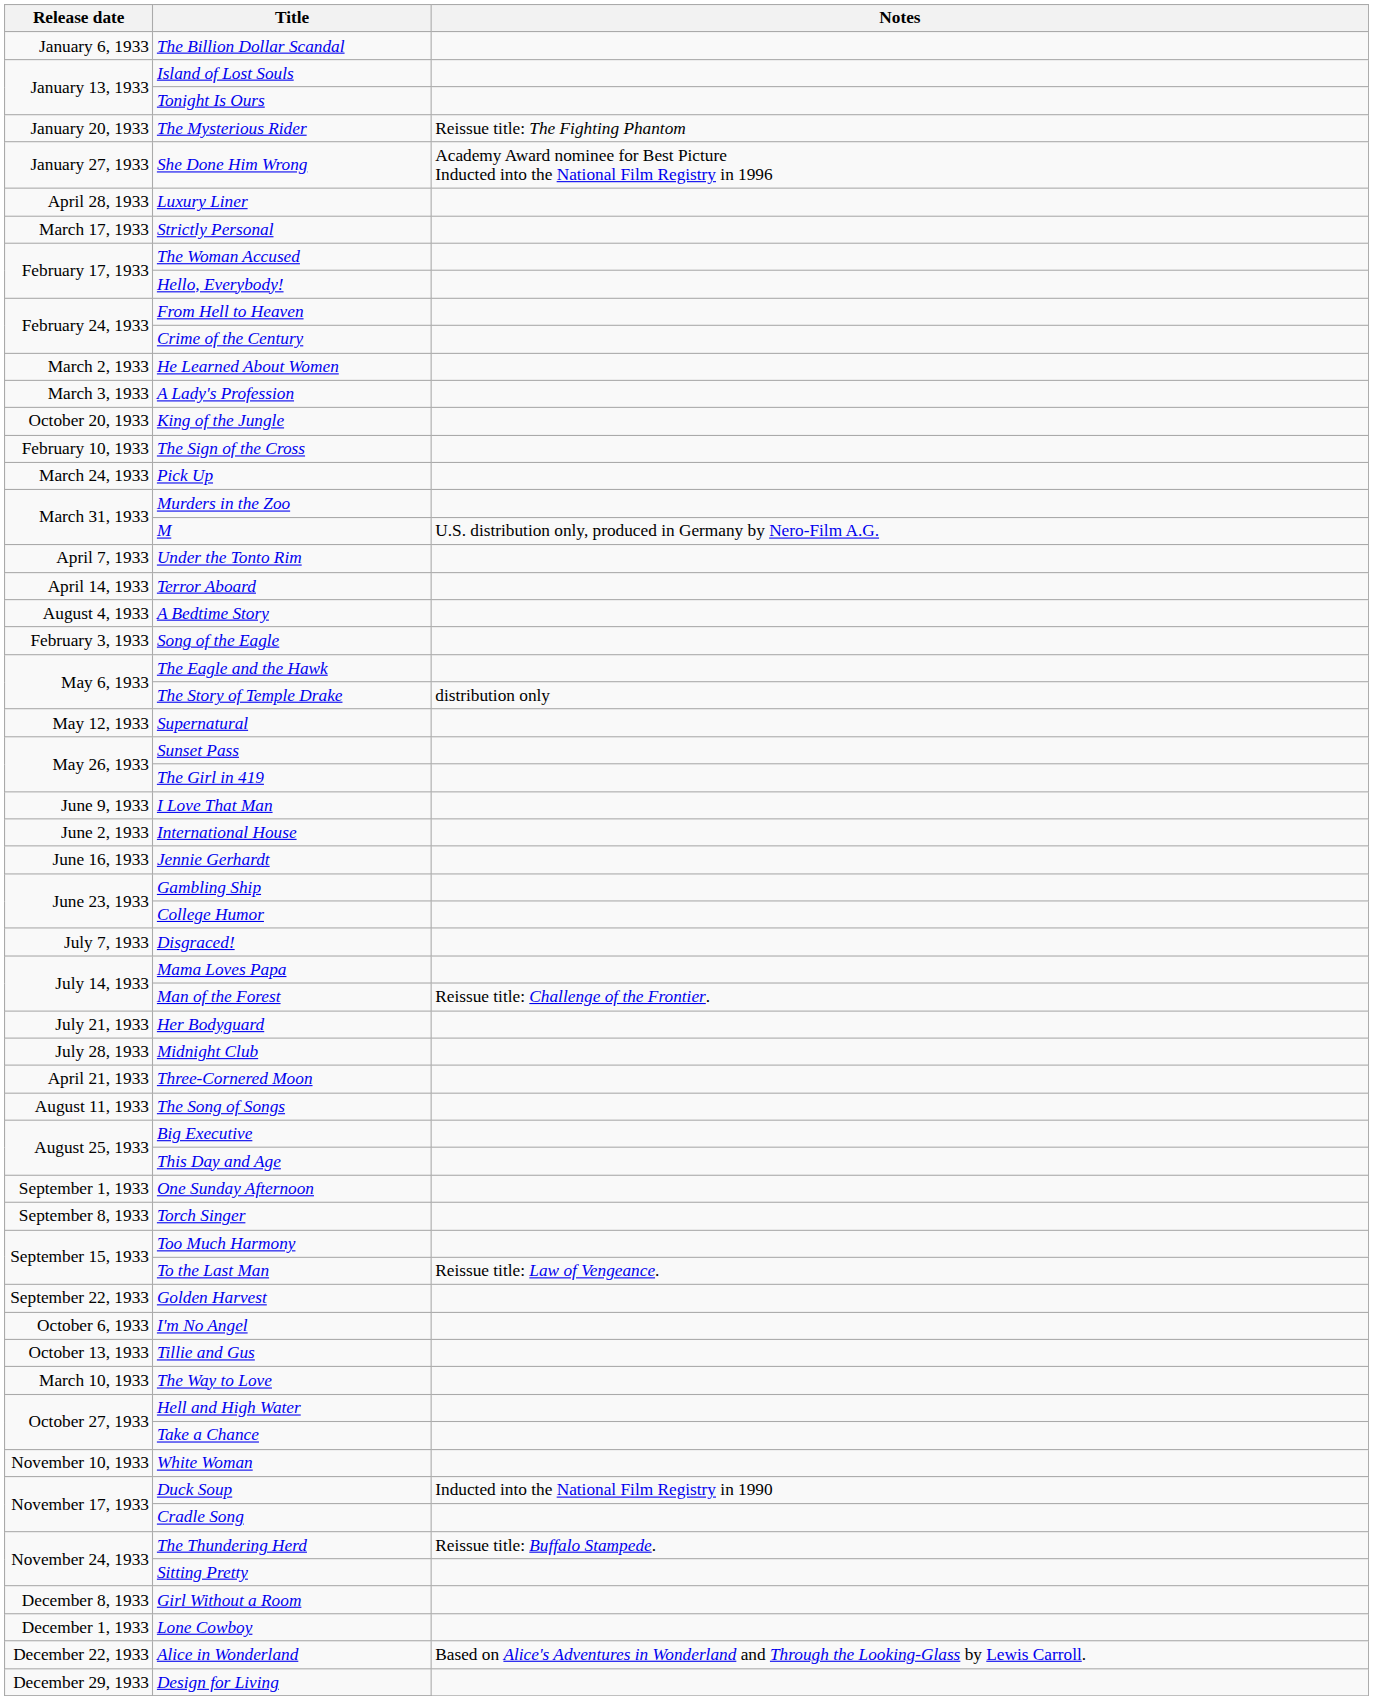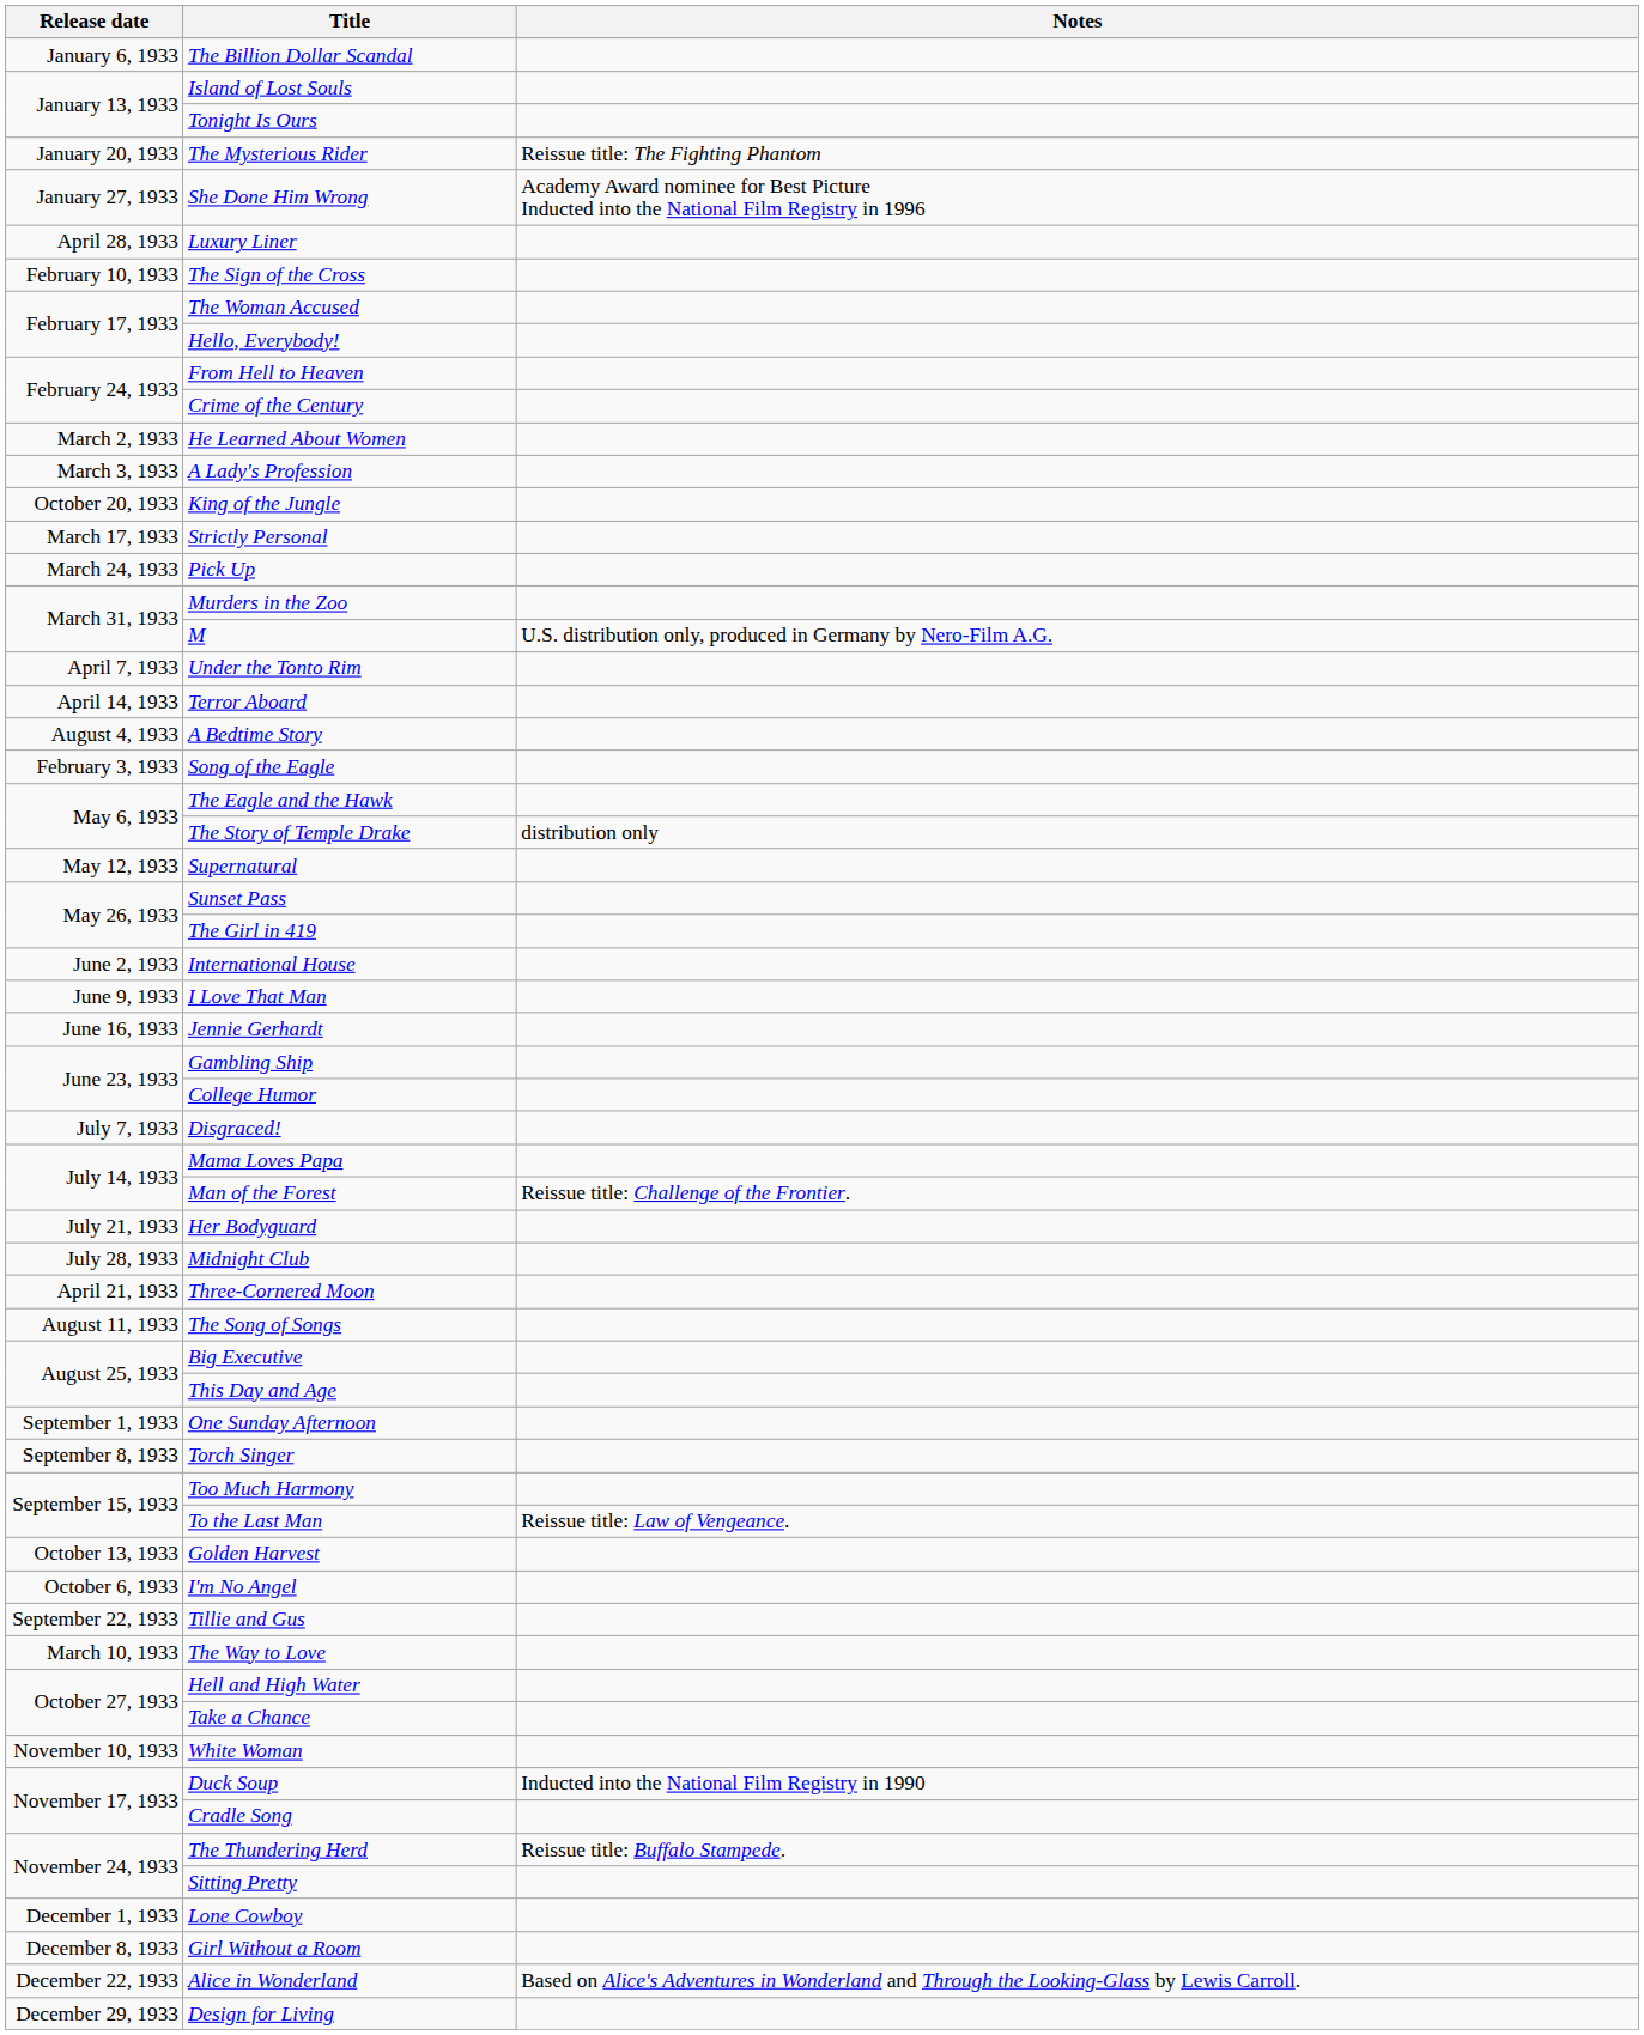 <table class="wikitable sortable" style="width:100%;">
 <tr>
 <th scope="col" style="width:130px;">Release date</th>
 <th>Title</th>
 <th>Notes</th>
 </tr>
 <tr>
 <td style="text-align:right;">January 6, 1933</td>
 <td><em><a href='#'>The Billion Dollar Scandal</a></em></td>
 <td></td>
 </tr>
 <tr>
 <td style="text-align:right;" rowspan="2">January 13, 1933</td>
 <td><em><a href='#'>Island of Lost Souls</a></em></td>
 <td></td>
 </tr>
 <tr>
 <td><em><a href='#'>Tonight Is Ours</a></em></td>
 <td></td>
 </tr>
 <tr>
 <td style="text-align:right;">January 20, 1933</td>
 <td><em><a href='#'>The Mysterious Rider</a></em></td>
 <td>Reissue title: <em>The Fighting Phantom</em></td>
 </tr>
 <tr>
 <td style="text-align:right;">January 27, 1933</td>
 <td><em><a href='#'>She Done Him Wrong</a></em></td>
 <td>Academy Award nominee for Best Picture<br>Inducted into the <a href='#'>National Film Registry</a> in 1996</td>
 </tr>
 <tr>
 <td style="text-align:right;">April 28, 1933</td>
 <td><em><a href='#'>Luxury Liner</a></em></td>
 <td></td>
 </tr>
 <tr>
-<td style="text-align:right;">March 17, 1933</td>
-<td><em><a href='#'>Strictly Personal</a></em></td>
+<td style="text-align:right;">February 10, 1933</td>
+<td><em><a href='#'>The Sign of the Cross</a></em></td>
 <td></td>
 </tr>
 <tr>
 <td style="text-align:right;" rowspan="2">February 17, 1933</td>
 <td><em><a href='#'>The Woman Accused</a></em></td>
 <td></td>
 </tr>
 <tr>
 <td><em><a href='#'>Hello, Everybody!</a></em></td>
 <td></td>
 </tr>
 <tr>
 <td style="text-align:right;" rowspan="2">February 24, 1933</td>
 <td><em><a href='#'>From Hell to Heaven</a></em></td>
 <td></td>
 </tr>
 <tr>
 <td><em><a href='#'>Crime of the Century</a></em></td>
 <td></td>
 </tr>
 <tr>
 <td style="text-align:right;">March 2, 1933</td>
 <td><em><a href='#'>He Learned About Women</a></em></td>
 <td></td>
 </tr>
 <tr>
 <td style="text-align:right;">March 3, 1933</td>
 <td><em><a href='#'>A Lady's Profession</a></em></td>
 <td></td>
 </tr>
 <tr>
 <td style="text-align:right;">October 20, 1933</td>
 <td><em><a href='#'>King of the Jungle</a></em></td>
 <td></td>
 </tr>
 <tr>
-<td style="text-align:right;">February 10, 1933</td>
-<td><em><a href='#'>The Sign of the Cross</a></em></td>
+<td style="text-align:right;">March 17, 1933</td>
+<td><em><a href='#'>Strictly Personal</a></em></td>
 <td></td>
 </tr>
 <tr>
 <td style="text-align:right;">March 24, 1933</td>
 <td><em><a href='#'>Pick Up</a></em></td>
 <td></td>
 </tr>
 <tr>
 <td style="text-align:right;" rowspan="2">March 31, 1933</td>
 <td><em><a href='#'>Murders in the Zoo</a></em></td>
 <td></td>
 </tr>
 <tr>
 <td><em><a href='#'>M</a></em></td>
 <td>U.S. distribution only, produced in Germany by <a href='#'>Nero-Film A.G.</a></td>
 </tr>
 <tr>
 <td style="text-align:right;">April 7, 1933</td>
 <td><em><a href='#'>Under the Tonto Rim</a></em></td>
 <td></td>
 </tr>
 <tr>
 <td style="text-align:right;">April 14, 1933</td>
 <td><em><a href='#'>Terror Aboard</a></em></td>
 <td></td>
 </tr>
 <tr>
 <td style="text-align:right;">August 4, 1933</td>
 <td><em><a href='#'>A Bedtime Story</a></em></td>
 <td></td>
 </tr>
 <tr>
 <td style="text-align:right;">February 3, 1933</td>
 <td><em><a href='#'>Song of the Eagle</a></em></td>
 <td></td>
 </tr>
 <tr>
 <td style="text-align:right;" rowspan="2">May 6, 1933</td>
 <td><em><a href='#'>The Eagle and the Hawk</a></em></td>
 <td></td>
 </tr>
 <tr>
 <td><em><a href='#'>The Story of Temple Drake</a></em></td>
 <td>distribution only</td>
 </tr>
 <tr>
 <td style="text-align:right;">May 12, 1933</td>
 <td><em><a href='#'>Supernatural</a></em></td>
 <td></td>
 </tr>
 <tr>
 <td style="text-align:right;" rowspan="2">May 26, 1933</td>
 <td><em><a href='#'>Sunset Pass</a></em></td>
 <td></td>
 </tr>
 <tr>
 <td><em><a href='#'>The Girl in 419</a></em></td>
 <td></td>
 </tr>
 <tr>
-<td style="text-align:right;">June 9, 1933</td>
-<td><em><a href='#'>I Love That Man</a></em></td>
+<td style="text-align:right;">June 2, 1933</td>
+<td><em><a href='#'>International House</a></em></td>
 <td></td>
 </tr>
 <tr>
-<td style="text-align:right;">June 2, 1933</td>
-<td><em><a href='#'>International House</a></em></td>
+<td style="text-align:right;">June 9, 1933</td>
+<td><em><a href='#'>I Love That Man</a></em></td>
 <td></td>
 </tr>
 <tr>
 <td style="text-align:right;">June 16, 1933</td>
 <td><em><a href='#'>Jennie Gerhardt</a></em></td>
 <td></td>
 </tr>
 <tr>
 <td style="text-align:right;" rowspan="2">June 23, 1933</td>
 <td><em><a href='#'>Gambling Ship</a></em></td>
 <td></td>
 </tr>
 <tr>
 <td><em><a href='#'>College Humor</a></em></td>
 <td></td>
 </tr>
 <tr>
 <td style="text-align:right;">July 7, 1933</td>
 <td><em><a href='#'>Disgraced!</a></em></td>
 <td></td>
 </tr>
 <tr>
 <td style="text-align:right;" rowspan="2">July 14, 1933</td>
 <td><em><a href='#'>Mama Loves Papa</a></em></td>
 <td></td>
 </tr>
 <tr>
 <td><em><a href='#'>Man of the Forest</a></em></td>
 <td>Reissue title: <em><a href='#'>Challenge of the Frontier</a></em>.</td>
 </tr>
 <tr>
 <td style="text-align:right;">July 21, 1933</td>
 <td><em><a href='#'>Her Bodyguard</a></em></td>
 <td></td>
 </tr>
 <tr>
 <td style="text-align:right;">July 28, 1933</td>
 <td><em><a href='#'>Midnight Club</a></em></td>
 <td></td>
 </tr>
 <tr>
 <td style="text-align:right;">April 21, 1933</td>
 <td><em><a href='#'>Three-Cornered Moon</a></em></td>
 <td></td>
 </tr>
 <tr>
 <td style="text-align:right;">August 11, 1933</td>
 <td><em><a href='#'>The Song of Songs</a></em></td>
 <td></td>
 </tr>
 <tr>
 <td style="text-align:right;" rowspan="2">August 25, 1933</td>
 <td><em><a href='#'>Big Executive</a></em></td>
 <td></td>
 </tr>
 <tr>
 <td><em><a href='#'>This Day and Age</a></em></td>
 <td></td>
 </tr>
 <tr>
 <td style="text-align:right;">September 1, 1933</td>
 <td><em><a href='#'>One Sunday Afternoon</a></em></td>
 <td></td>
 </tr>
 <tr>
 <td style="text-align:right;">September 8, 1933</td>
 <td><em><a href='#'>Torch Singer</a></em></td>
 <td></td>
 </tr>
 <tr>
 <td style="text-align:right;" rowspan="2">September 15, 1933</td>
 <td><em><a href='#'>Too Much Harmony</a></em></td>
 </tr>
 <tr>
 <td><em><a href='#'>To the Last Man</a></em></td>
 <td>Reissue title: <em><a href='#'>Law of Vengeance</a></em>.</td>
 </tr>
 <tr>
-<td style="text-align:right;">September 22, 1933</td>
+<td style="text-align:right;">October 13, 1933</td>
 <td><em><a href='#'>Golden Harvest</a></em></td>
 <td></td>
 </tr>
 <tr>
 <td style="text-align:right;">October 6, 1933</td>
 <td><em><a href='#'>I'm No Angel</a></em></td>
 <td></td>
 </tr>
 <tr>
-<td style="text-align:right;">October 13, 1933</td>
+<td style="text-align:right;">September 22, 1933</td>
 <td><em><a href='#'>Tillie and Gus</a></em></td>
 <td></td>
 </tr>
 <tr>
 <td style="text-align:right;">March 10, 1933</td>
 <td><em><a href='#'>The Way to Love</a></em></td>
 <td></td>
 </tr>
 <tr>
 <td style="text-align:right;" rowspan="2">October 27, 1933</td>
 <td><em><a href='#'>Hell and High Water</a></em></td>
 <td></td>
 </tr>
 <tr>
 <td><em><a href='#'>Take a Chance</a></em></td>
 <td></td>
 </tr>
 <tr>
 <td style="text-align:right;">November 10, 1933</td>
 <td><em><a href='#'>White Woman</a></em></td>
 <td></td>
 </tr>
 <tr>
 <td style="text-align:right;" rowspan="2">November 17, 1933</td>
 <td><em><a href='#'>Duck Soup</a></em></td>
 <td>Inducted into the <a href='#'>National Film Registry</a> in 1990</td>
 </tr>
 <tr>
 <td><em><a href='#'>Cradle Song</a></em></td>
 <td></td>
 </tr>
 <tr>
 <td style="text-align:right;" rowspan="2">November 24, 1933</td>
 <td><em><a href='#'>The Thundering Herd</a></em></td>
 <td>Reissue title: <em><a href='#'>Buffalo Stampede</a></em>.</td>
 </tr>
 <tr>
 <td><em><a href='#'>Sitting Pretty</a></em></td>
 <td></td>
 </tr>
 <tr>
-<td style="text-align:right;">December 8, 1933</td>
-<td><em><a href='#'>Girl Without a Room</a></em></td>
+<td style="text-align:right;">December 1, 1933</td>
+<td><em><a href='#'>Lone Cowboy</a></em></td>
 <td></td>
 </tr>
 <tr>
-<td style="text-align:right;">December 1, 1933</td>
-<td><em><a href='#'>Lone Cowboy</a></em></td>
+<td style="text-align:right;">December 8, 1933</td>
+<td><em><a href='#'>Girl Without a Room</a></em></td>
 <td></td>
 </tr>
 <tr>
 <td style="text-align:right;">December 22, 1933</td>
 <td><em><a href='#'>Alice in Wonderland</a></em></td>
 <td>Based on <em><a href='#'>Alice's Adventures in Wonderland</a></em> and <em><a href='#'>Through the Looking-Glass</a></em> by <a href='#'>Lewis Carroll</a>.</td>
 </tr>
 <tr>
 <td style="text-align:right;">December 29, 1933</td>
 <td><em><a href='#'>Design for Living</a></em></td>
 <td rowspan="4"></td>
 </tr>
 <tr>
 </tr>
 </table>
